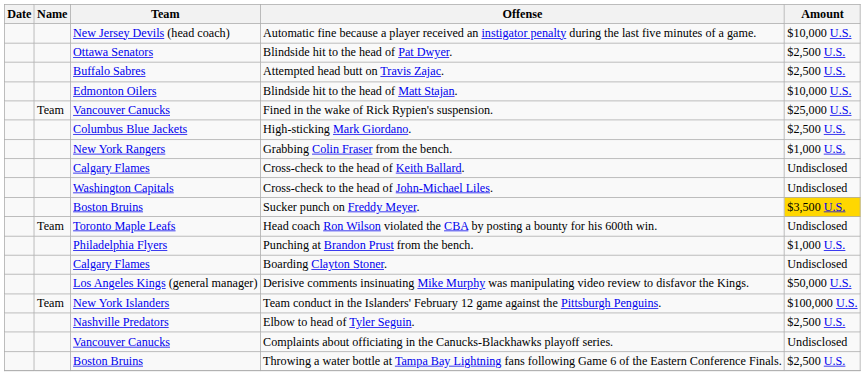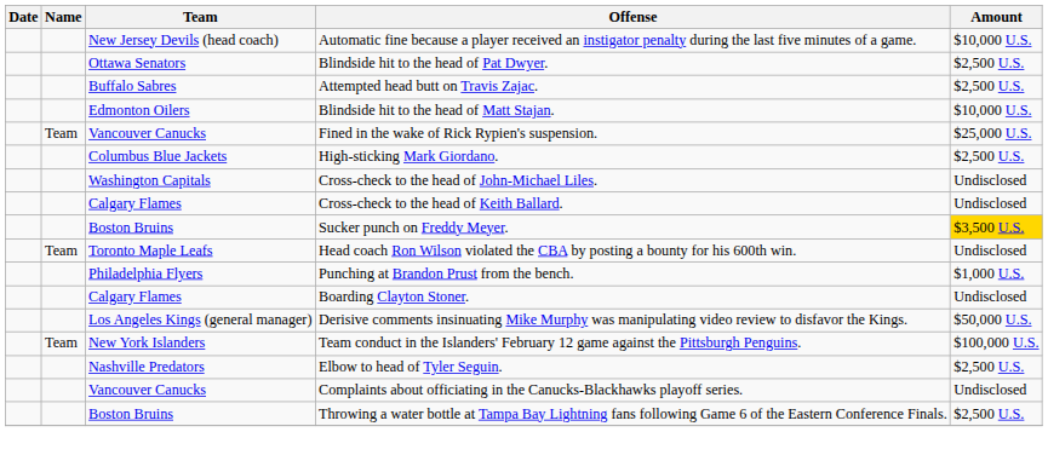 <table class="wikitable sortable">
 <tr>
 <th>Date</th>
 <th>Name</th>
 <th>Team</th>
 <th>Offense</th>
 <th>Amount</th>
 </tr>
 <tr>
 <td></td>
 <td></td>
 <td><a href='#'>New Jersey Devils</a> (head coach)</td>
 <td>Automatic fine because a player received an <a href='#'>instigator penalty</a> during the last five minutes of a game.</td>
 <td>$10,000 <a href='#'>U.S.</a></td>
 </tr>
 <tr>
 <td></td>
 <td></td>
 <td><a href='#'>Ottawa Senators</a></td>
 <td>Blindside hit to the head of <a href='#'>Pat Dwyer</a>.</td>
 <td>$2,500 <a href='#'>U.S.</a></td>
 </tr>
 <tr>
 <td></td>
 <td></td>
 <td><a href='#'>Buffalo Sabres</a></td>
 <td>Attempted head butt on <a href='#'>Travis Zajac</a>.</td>
 <td>$2,500 <a href='#'>U.S.</a></td>
 </tr>
 <tr>
 <td></td>
 <td></td>
 <td><a href='#'>Edmonton Oilers</a></td>
 <td>Blindside hit to the head of <a href='#'>Matt Stajan</a>.</td>
 <td>$10,000 <a href='#'>U.S.</a></td>
 </tr>
 <tr>
 <td></td>
 <td>Team</td>
 <td><a href='#'>Vancouver Canucks</a></td>
 <td>Fined in the wake of Rick Rypien's suspension.</td>
 <td>$25,000 <a href='#'>U.S.</a></td>
 </tr>
 <tr>
 <td></td>
 <td></td>
 <td><a href='#'>Columbus Blue Jackets</a></td>
 <td>High-sticking <a href='#'>Mark Giordano</a>.</td>
 <td>$2,500 <a href='#'>U.S.</a></td>
 </tr>
 <tr>
 <td></td>
 <td></td>
-<td><a href='#'>New York Rangers</a></td>
-<td>Grabbing <a href='#'>Colin Fraser</a> from the bench.</td>
-<td>$1,000 <a href='#'>U.S.</a></td>
+<td><a href='#'>Washington Capitals</a></td>
+<td>Cross-check to the head of <a href='#'>John-Michael Liles</a>.</td>
+<td>Undisclosed</td>
 </tr>
 <tr>
 <td></td>
 <td></td>
 <td><a href='#'>Calgary Flames</a></td>
 <td>Cross-check to the head of <a href='#'>Keith Ballard</a>.</td>
-<td>Undisclosed</td>
-</tr>
-<tr>
-<td></td>
-<td></td>
-<td><a href='#'>Washington Capitals</a></td>
-<td>Cross-check to the head of <a href='#'>John-Michael Liles</a>.</td>
 <td>Undisclosed</td>
 </tr>
 <tr>
 <td></td>
 <td></td>
 <td><a href='#'>Boston Bruins</a></td>
 <td>Sucker punch on <a href='#'>Freddy Meyer</a>.</td>
 <td style="background: gold;">$3,500 <a href='#'>U.S.</a></td>
 </tr>
 <tr>
 <td></td>
 <td>Team</td>
 <td><a href='#'>Toronto Maple Leafs</a></td>
 <td>Head coach <a href='#'>Ron Wilson</a> violated the <a href='#'>CBA</a> by posting a bounty for his 600th win.</td>
 <td>Undisclosed</td>
 </tr>
 <tr>
 <td></td>
 <td></td>
 <td><a href='#'>Philadelphia Flyers</a></td>
 <td>Punching at <a href='#'>Brandon Prust</a> from the bench.</td>
 <td>$1,000 <a href='#'>U.S.</a></td>
 </tr>
 <tr>
 <td></td>
 <td></td>
 <td><a href='#'>Calgary Flames</a></td>
 <td>Boarding <a href='#'>Clayton Stoner</a>.</td>
 <td>Undisclosed</td>
 </tr>
 <tr>
 <td></td>
 <td></td>
 <td><a href='#'>Los Angeles Kings</a> (general manager)</td>
 <td>Derisive comments insinuating <a href='#'>Mike Murphy</a> was manipulating video review to disfavor the Kings.</td>
 <td>$50,000 <a href='#'>U.S.</a></td>
 </tr>
 <tr>
 <td></td>
 <td>Team</td>
 <td><a href='#'>New York Islanders</a></td>
 <td>Team conduct in the Islanders' February 12 game against the <a href='#'>Pittsburgh Penguins</a>.</td>
 <td>$100,000 <a href='#'>U.S.</a></td>
 </tr>
 <tr>
 <td></td>
 <td></td>
 <td><a href='#'>Nashville Predators</a></td>
 <td>Elbow to head of <a href='#'>Tyler Seguin</a>.</td>
 <td>$2,500 <a href='#'>U.S.</a></td>
 </tr>
 <tr>
 <td></td>
 <td></td>
 <td><a href='#'>Vancouver Canucks</a></td>
 <td>Complaints about officiating in the Canucks-Blackhawks playoff series.</td>
 <td>Undisclosed</td>
 </tr>
 <tr>
 <td></td>
 <td></td>
 <td><a href='#'>Boston Bruins</a></td>
 <td>Throwing a water bottle at <a href='#'>Tampa Bay Lightning</a> fans following Game 6 of the Eastern Conference Finals.</td>
 <td>$2,500 <a href='#'>U.S.</a></td>
 </tr>
 <tr>
 </tr>
 </table>
